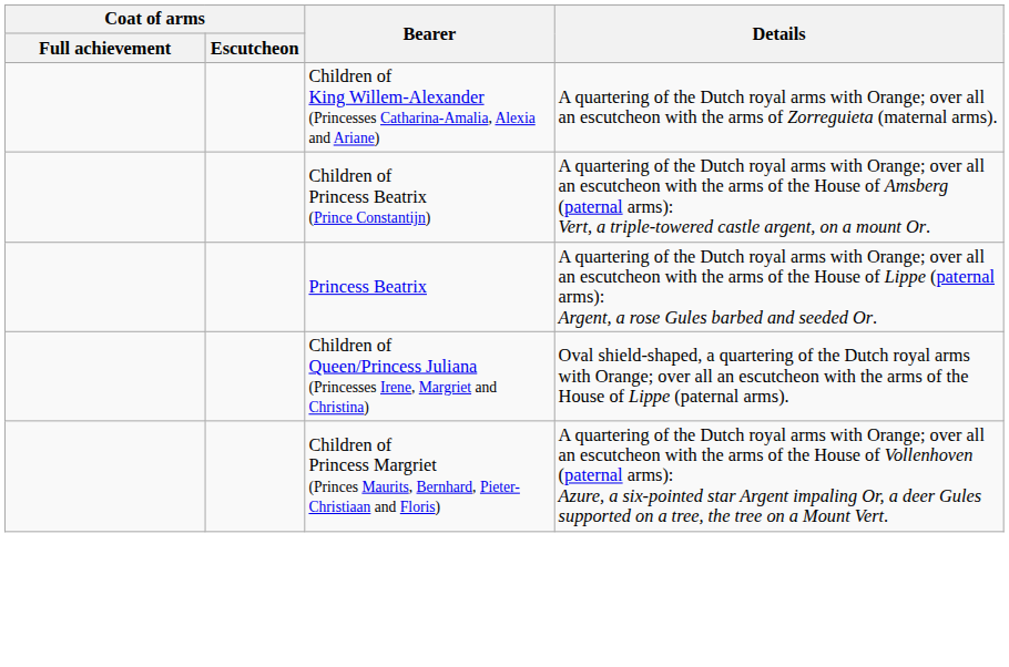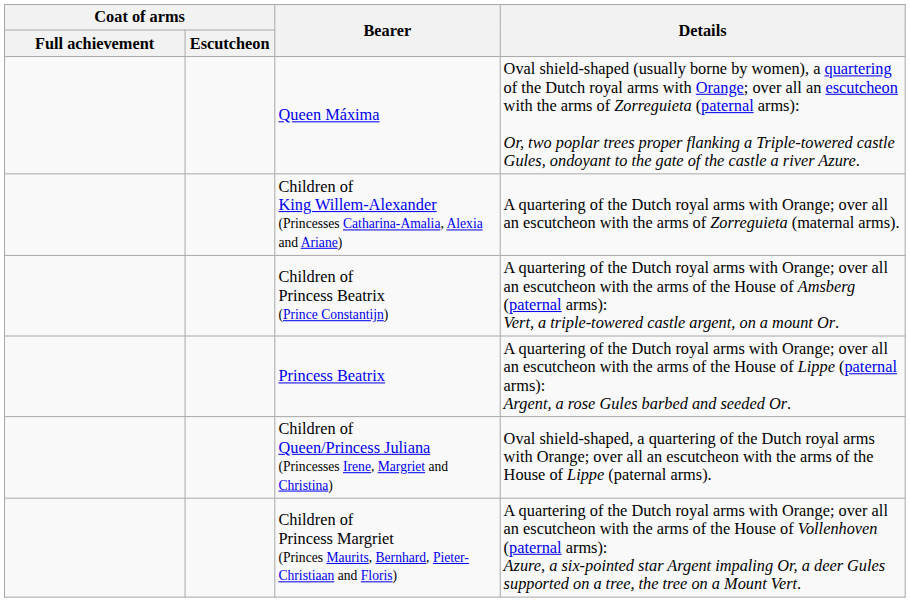 <table class="wikitable" width = "100%">
 <tr>
 </tr>
 <tr>
 <th colspan="2" width = "30%">Coat of arms</th>
 <th rowspan="2" width = "25%">Bearer</th>
 <th rowspan="2" width = "45%">Details</th>
 </tr>
 <tr>
 <th width = "20%">Full achievement</th>
 <th width = "10%">Escutcheon</th>
+</tr>
+<tr>
+<td style="text-align: center;"></td>
+<td style="text-align: center;"></td>
+<td><a href='#'>Queen Máxima</a></td>
+<td>Oval shield-shaped (usually borne by women), a <a href='#'>quartering</a> of the Dutch royal arms with <a href='#'>Orange</a>; over all an <a href='#'>escutcheon</a> with the arms of <em>Zorreguieta</em> (<a href='#'>paternal</a> arms):<br><br><em>Or, two poplar trees proper flanking a Triple-towered castle Gules, ondoyant to the gate of the castle a river Azure</em>.</td>
 </tr>
 <tr>
 <td style="text-align: center;"></td>
 <td style="text-align: center;"></td>
 <td>Children of<br><a href='#'>King Willem-Alexander</a><br><small>(Princesses <a href='#'>Catharina-Amalia</a>, <a href='#'>Alexia</a> and <a href='#'>Ariane</a>)</small></td>
 <td>A quartering of the Dutch royal arms with Orange; over all an escutcheon with the arms of <em>Zorreguieta</em> (maternal arms).</td>
 </tr>
 <tr>
 <td style="text-align: center;"></td>
 <td style="text-align: center;"></td>
 <td>Children of<br>Princess Beatrix<br><small>(<a href='#'>Prince Constantijn</a>)</small></td>
 <td>A quartering of the Dutch royal arms with Orange; over all an escutcheon with the arms of the House of <em>Amsberg</em> (<a href='#'>paternal</a> arms):<br><em>Vert, a triple-towered castle argent, on a mount Or</em>.</td>
 </tr>
 <tr>
 <td style="text-align: center;"></td>
 <td style="text-align: center;"></td>
 <td><a href='#'>Princess Beatrix</a></td>
 <td>A quartering of the Dutch royal arms with Orange; over all an escutcheon with the arms of the House of <em>Lippe</em> (<a href='#'>paternal</a> arms):<br><em>Argent, a rose Gules barbed and seeded Or</em>.</td>
 </tr>
 <tr>
 <td style="text-align: center;"></td>
 <td style="text-align: center;"></td>
 <td>Children of <br><a href='#'>Queen/Princess Juliana</a><br><small>(Princesses <a href='#'>Irene</a>, <a href='#'>Margriet</a> and <a href='#'>Christina</a>)</small></td>
 <td>Oval shield-shaped, a quartering of the Dutch royal arms with Orange; over all an escutcheon with the arms of the House of <em>Lippe</em> (paternal arms).</td>
 </tr>
 <tr>
 <td style="text-align: center;"></td>
 <td style="text-align: center;"></td>
 <td>Children of<br>Princess Margriet<br><small>(Princes <a href='#'>Maurits</a>, <a href='#'>Bernhard</a>, <a href='#'>Pieter-Christiaan</a> and <a href='#'>Floris</a>)</small></td>
 <td>A quartering of the Dutch royal arms with Orange; over all an escutcheon with the arms of the House of <em>Vollenhoven</em> (<a href='#'>paternal</a> arms):<br><em>Azure, a six-pointed star Argent impaling Or, a deer Gules supported on a tree, the tree on a Mount Vert</em>.</td>
 </tr>
 </table>
